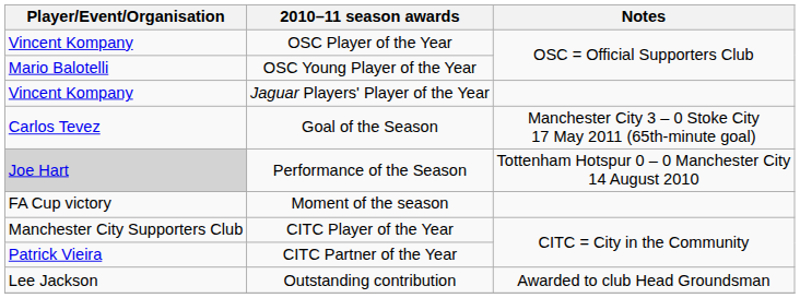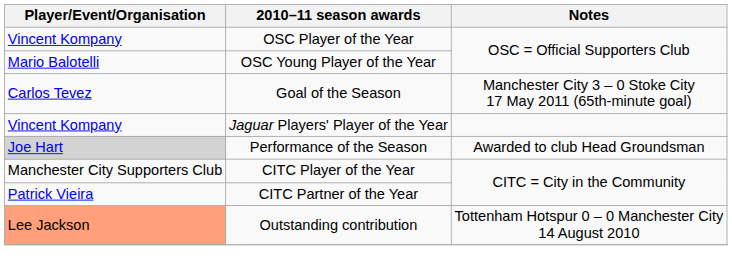 <table class="wikitable">
 <tr>
 <th>Player/Event/Organisation</th>
 <th>2010–11 season awards</th>
 <th>Notes</th>
 </tr>
 <tr>
 <td> <a href='#'>Vincent Kompany</a></td>
 <td align="center">OSC Player of the Year</td>
 <td align="center" rowspan="2">OSC = Official Supporters Club</td>
 </tr>
 <tr>
 <td> <a href='#'>Mario Balotelli</a></td>
 <td align="center">OSC Young Player of the Year</td>
 </tr>
 <tr>
+<td> <a href='#'>Carlos Tevez</a></td>
+<td align="center">Goal of the Season</td>
+<td align="center">Manchester City 3 – 0 Stoke City<br>17 May 2011 (65th-minute goal)</td>
+</tr>
+<tr>
 <td> <a href='#'>Vincent Kompany</a></td>
 <td align="center"><em>Jaguar</em> Players' Player of the Year</td>
 <td></td>
 </tr>
 <tr>
-<td> <a href='#'>Carlos Tevez</a></td>
-<td align="center">Goal of the Season</td>
-<td align="center">Manchester City 3 – 0 Stoke City<br>17 May 2011 (65th-minute goal)</td>
-</tr>
-<tr>
 <td style="background: lightgrey;"> <a href='#'>Joe Hart</a></td>
 <td align="center">Performance of the Season</td>
-<td align="center">Tottenham Hotspur 0 – 0 Manchester City<br>14 August 2010</td>
-</tr>
-<tr>
-<td>FA Cup victory</td>
-<td align="center">Moment of the season</td>
-<td></td>
+<td align="center">Awarded to club Head Groundsman</td>
 </tr>
 <tr>
 <td>Manchester City Supporters Club</td>
 <td align="center">CITC Player of the Year</td>
 <td align="center" rowspan="2">CITC = City in the Community</td>
 </tr>
 <tr>
 <td> <a href='#'>Patrick Vieira</a></td>
 <td align="center">CITC Partner of the Year</td>
 </tr>
 <tr>
-<td>Lee Jackson</td>
+<td style="background: lightsalmon;">Lee Jackson</td>
 <td align="center">Outstanding contribution</td>
-<td align="center">Awarded to club Head Groundsman</td>
+<td align="center">Tottenham Hotspur 0 – 0 Manchester City<br>14 August 2010</td>
 </tr>
 <tr>
 </tr>
 </table>
